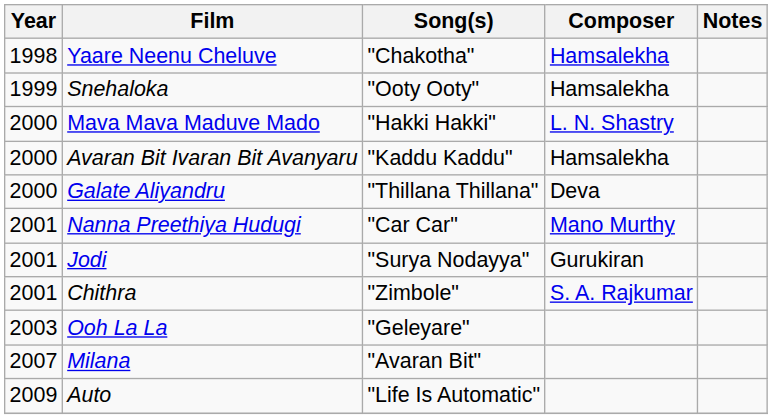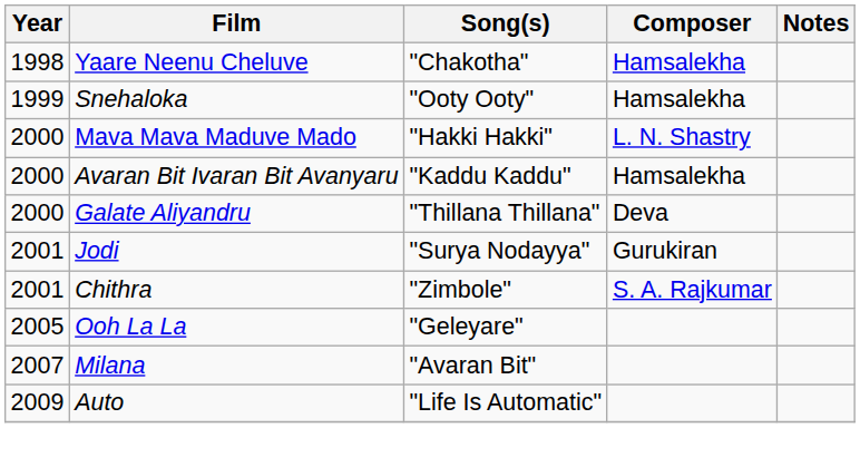 <table class="wikitable">
 <tr>
 <th>Year</th>
 <th>Film</th>
 <th>Song(s)</th>
 <th>Composer</th>
 <th>Notes</th>
 </tr>
 <tr>
 <td>1998</td>
 <td><a href='#'>Yaare Neenu Cheluve</a></td>
 <td>"Chakotha"</td>
 <td><a href='#'>Hamsalekha</a></td>
 <td></td>
 </tr>
 <tr>
 <td>1999</td>
 <td><em>Snehaloka</em></td>
 <td>"Ooty Ooty"</td>
 <td>Hamsalekha</td>
 <td></td>
 </tr>
 <tr>
 <td>2000</td>
 <td><a href='#'>Mava Mava Maduve Mado</a></td>
 <td>"Hakki Hakki"</td>
 <td><a href='#'>L. N. Shastry</a></td>
 <td></td>
 </tr>
 <tr>
 <td>2000</td>
 <td><em>Avaran Bit Ivaran Bit Avanyaru</em></td>
 <td>"Kaddu Kaddu"</td>
 <td>Hamsalekha</td>
 <td></td>
 </tr>
 <tr>
 <td>2000</td>
 <td><em><a href='#'>Galate Aliyandru</a></em></td>
 <td>"Thillana Thillana"</td>
 <td>Deva</td>
 <td></td>
 </tr>
 <tr>
 <td>2001</td>
-<td><em><a href='#'>Nanna Preethiya Hudugi</a></em></td>
-<td>"Car Car"</td>
-<td><a href='#'>Mano Murthy</a></td>
-<td></td>
-</tr>
-<tr>
-<td>2001</td>
 <td><a href='#'><em>Jodi</em></a></td>
 <td>"Surya Nodayya"</td>
 <td>Gurukiran</td>
 <td></td>
 </tr>
 <tr>
 <td>2001</td>
 <td><em>Chithra</em></td>
 <td>"Zimbole"</td>
 <td><a href='#'>S. A. Rajkumar</a></td>
 <td></td>
 </tr>
 <tr>
-<td>2003</td>
+<td>2005</td>
 <td><em><a href='#'>Ooh La La</a></em></td>
 <td>"Geleyare"</td>
 <td></td>
 <td></td>
 </tr>
 <tr>
 <td>2007</td>
 <td><em><a href='#'>Milana</a></em></td>
 <td>"Avaran Bit"</td>
 <td></td>
 <td></td>
 </tr>
 <tr>
 <td>2009</td>
 <td><em>Auto</em></td>
 <td>"Life Is Automatic"</td>
 <td></td>
 <td></td>
 </tr>
 <tr>
 </tr>
 </table>
